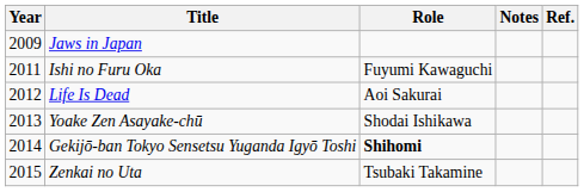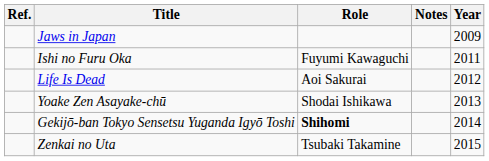 <table class="wikitable">
 <tr>
-<th>Year</th>
+<th>Ref.</th>
 <th>Title</th>
 <th>Role</th>
 <th>Notes</th>
-<th>Ref.</th>
+<th>Year</th>
 </tr>
 <tr>
-<td>2009</td>
+<td></td>
 <td><em><a href='#'>Jaws in Japan</a></em></td>
 <td></td>
 <td></td>
-<td></td>
+<td>2009</td>
 </tr>
 <tr>
-<td>2011</td>
+<td></td>
 <td><em>Ishi no Furu Oka</em></td>
 <td>Fuyumi Kawaguchi</td>
 <td></td>
-<td></td>
+<td>2011</td>
 </tr>
 <tr>
-<td>2012</td>
+<td></td>
 <td><em><a href='#'>Life Is Dead</a></em></td>
 <td>Aoi Sakurai</td>
 <td></td>
-<td></td>
+<td>2012</td>
 </tr>
 <tr>
-<td>2013</td>
+<td></td>
 <td><em>Yoake Zen Asayake-chū</em></td>
 <td>Shodai Ishikawa</td>
 <td></td>
-<td></td>
+<td>2013</td>
 </tr>
 <tr>
-<td>2014</td>
+<td></td>
 <td><em>Gekijō-ban Tokyo Sensetsu Yuganda Igyō Toshi</em></td>
 <td><strong>Shihomi</strong></td>
 <td></td>
-<td></td>
+<td>2014</td>
 </tr>
 <tr>
-<td>2015</td>
+<td></td>
 <td><em>Zenkai no Uta</em></td>
 <td>Tsubaki Takamine</td>
 <td></td>
-<td></td>
+<td>2015</td>
 </tr>
 </table>
